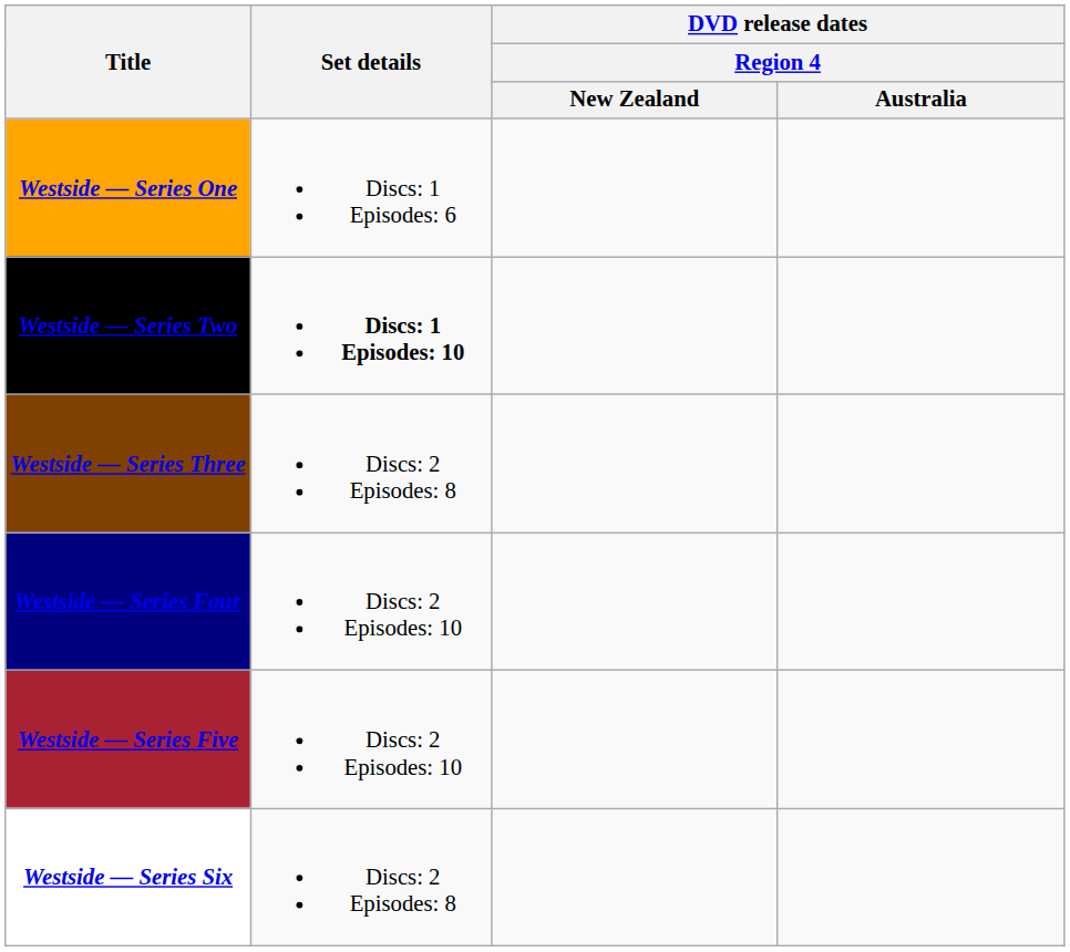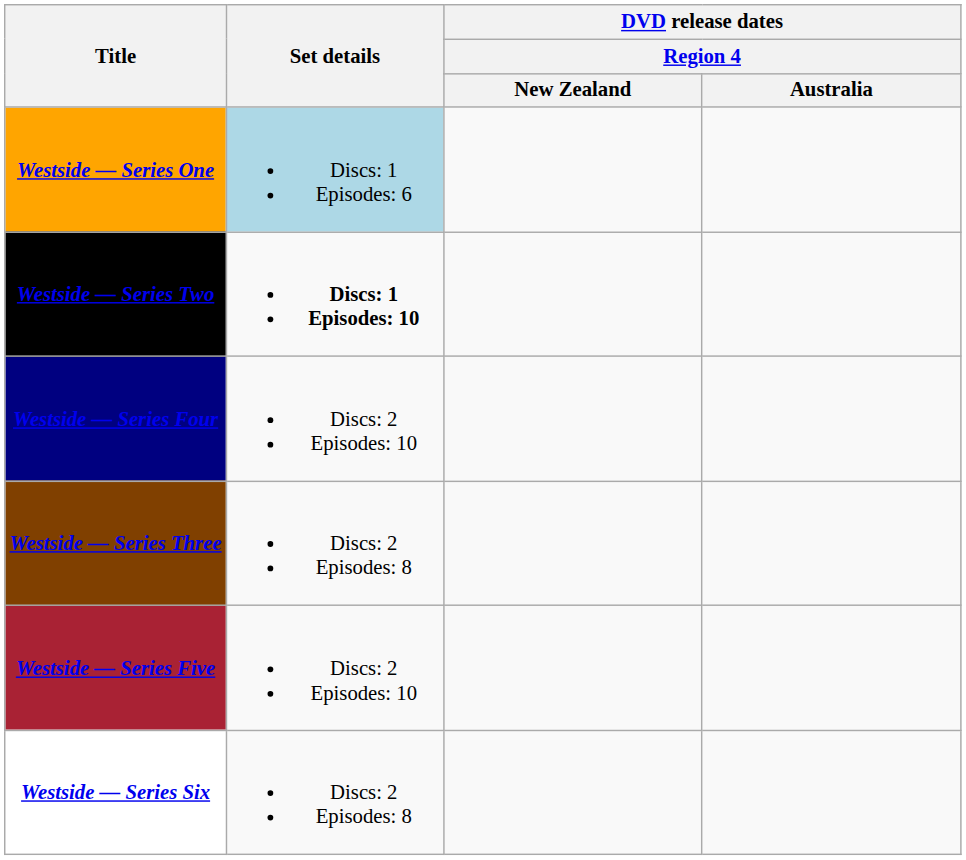 <table class="wikitable plainrowheaders" style="font-size:90%; text-align: center">
 <tr>
 <th scope="col" rowspan="3">Title</th>
 <th scope="col" rowspan="3" style="width: 10em;">Set details</th>
 <th scope="col" colspan="2"><a href='#'>DVD</a> release dates</th>
 </tr>
 <tr>
 <th scope="col" colspan="2" style="width: 12em; font-size: 100%;"><a href='#'>Region 4</a></th>
 </tr>
 <tr>
 <th scope="col" style="width: 12em; font-size: 100%;">New Zealand</th>
 <th scope="col" style="width: 12em; font-size: 100%;">Australia</th>
 </tr>
 <tr>
 <th scope="row" style="text-align:center; background:#FFA500;"><em><a href='#'><span>Westside — Series One</span></a></em></th>
-<td><br><ul><li>Discs: 1</li><li>Episodes: 6</li></ul></td>
+<td style="background: lightblue;"><br><ul><li>Discs: 1</li><li>Episodes: 6</li></ul></td>
 <td></td>
 <td></td>
 </tr>
 <tr>
 <th scope="row" style="text-align:center; background:#000000;"><em><a href='#'><span>Westside — Series Two</span></a></em></th>
 <td><strong><br><ul><li>Discs: 1</li><li>Episodes: 10</li></ul></strong></td>
 <td></td>
 <td></td>
 </tr>
 <tr>
-<th scope="row" style="text-align:center; background:#804000;"><em><a href='#'><span>Westside — Series Three</span></a></em></th>
-<td><br><ul><li>Discs: 2</li><li>Episodes: 8</li></ul></td>
+<th scope="row" style="text-align:center; background:#000080;"><em><a href='#'><span>Westside — Series Four</span></a></em></th>
+<td><br><ul><li>Discs: 2</li><li>Episodes: 10</li></ul></td>
 <td></td>
 <td></td>
 </tr>
 <tr>
-<th scope="row" style="text-align:center; background:#000080;"><em><a href='#'><span>Westside — Series Four</span></a></em></th>
-<td><br><ul><li>Discs: 2</li><li>Episodes: 10</li></ul></td>
+<th scope="row" style="text-align:center; background:#804000;"><em><a href='#'><span>Westside — Series Three</span></a></em></th>
+<td><br><ul><li>Discs: 2</li><li>Episodes: 8</li></ul></td>
 <td></td>
 <td></td>
 </tr>
 <tr>
 <th scope="row" style="text-align:center; background:#A92234;"><em><a href='#'><span>Westside — Series Five</span></a></em></th>
 <td><br><ul><li>Discs: 2</li><li>Episodes: 10</li></ul></td>
 <td></td>
 <td></td>
 </tr>
 <tr>
 <th scope="row" style="text-align:center; background:#FFFFFF;"><em><a href='#'><span>Westside — Series Six</span></a></em></th>
 <td><br><ul><li>Discs: 2</li><li>Episodes: 8</li></ul></td>
 <td></td>
 <td></td>
 </tr>
 </table>
